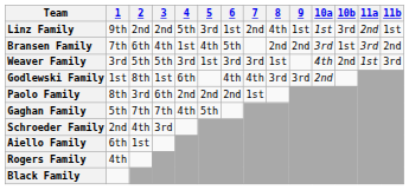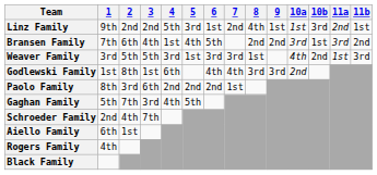 <table class="wikitable sortable" style="text-align:left">
 <tr>
 <th scope="col" class="unsortable">Team</th>
 <th scope="col"><a href='#'>1</a></th>
 <th scope="col"><a href='#'>2</a></th>
 <th scope="col"><a href='#'>3</a></th>
 <th scope="col"><a href='#'>4</a></th>
 <th scope="col"><a href='#'>5</a></th>
 <th scope="col"><a href='#'>6</a></th>
 <th scope="col"><a href='#'>7</a></th>
 <th scope="col"><a href='#'>8</a></th>
 <th scope="col"><a href='#'>9</a></th>
 <th scope="col"><a href='#'>10a</a><span></span></th>
 <th scope="col"><a href='#'>10b</a></th>
 <th scope="col"><a href='#'>11a</a><span></span></th>
 <th scope="col"><a href='#'>11b</a></th>
 </tr>
 <tr>
 <th scope="row" style="text-align:left">Linz Family</th>
 <td>9th</td>
 <td>2nd</td>
 <td>2nd</td>
 <td>5th</td>
 <td>3rd</td>
 <td>1st</td>
 <td>2nd</td>
 <td>4th</td>
 <td>1st</td>
 <td><em>1st</em></td>
 <td>3rd</td>
 <td><em>2nd</em></td>
 <td>1st</td>
 </tr>
 <tr>
 <th scope="row" style="text-align:left">Bransen Family</th>
 <td>7th</td>
 <td>6th</td>
 <td>4th</td>
 <td>1st</td>
 <td>4th</td>
 <td>5th</td>
 <td></td>
 <td>2nd</td>
 <td>2nd</td>
 <td><em>3rd</em></td>
 <td>1st</td>
 <td><em>3rd</em></td>
 <td>2nd</td>
 </tr>
 <tr>
 <th scope="row" style="text-align:left">Weaver Family</th>
 <td>3rd</td>
 <td>5th</td>
 <td>5th</td>
 <td>3rd</td>
 <td>1st</td>
 <td>3rd</td>
 <td>3rd</td>
 <td>1st</td>
 <td></td>
 <td><em>4th</em></td>
 <td>2nd</td>
 <td><em>1st</em></td>
 <td>3rd</td>
 </tr>
 <tr>
 <th scope="row" style="text-align:left">Godlewski Family</th>
 <td>1st</td>
 <td>8th</td>
 <td>1st</td>
 <td>6th</td>
 <td></td>
 <td>4th</td>
 <td>4th</td>
 <td>3rd</td>
 <td>3rd</td>
 <td><em>2nd</em></td>
 <td></td>
 <td colspan="2" rowspan="7" bgcolor=darkgray></td>
 </tr>
 <tr>
 <th scope="row" style="text-align:left">Paolo Family</th>
 <td>8th</td>
 <td>3rd</td>
 <td>6th</td>
 <td>2nd</td>
 <td>2nd</td>
 <td>2nd</td>
 <td>1st</td>
 <td></td>
 <td colspan="3" rowspan="6" style="background:darkgrey;"></td>
 </tr>
 <tr>
 <th scope="row" style="text-align:left">Gaghan Family</th>
 <td>5th</td>
 <td>7th</td>
-<td>7th</td>
+<td>3rd</td>
 <td>4th</td>
 <td>5th</td>
 <td></td>
 <td colspan="2" rowspan="5" style="background:darkgrey;"></td>
 </tr>
 <tr>
 <th scope="row" style="text-align:left">Schroeder Family</th>
 <td>2nd</td>
 <td>4th</td>
-<td>3rd</td>
+<td>7th</td>
 <td></td>
 <td colspan="2" rowspan="4" style="background:darkgrey;"></td>
 </tr>
 <tr>
 <th scope="row" style="text-align:left">Aiello Family</th>
 <td>6th</td>
 <td>1st</td>
 <td></td>
 <td rowspan="3" style="background:darkgrey;"></td>
 </tr>
 <tr>
 <th scope="row" style="text-align:left">Rogers Family</th>
 <td>4th</td>
 <td></td>
 <td rowspan="2" style="background:darkgrey;"></td>
 </tr>
 <tr>
 <th scope="row" style="text-align:left">Black Family</th>
 <td></td>
 <td style="background:darkgrey;"></td>
 </tr>
 </table>
